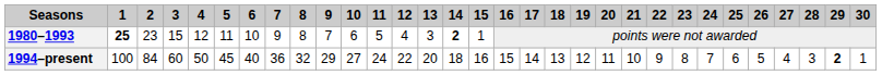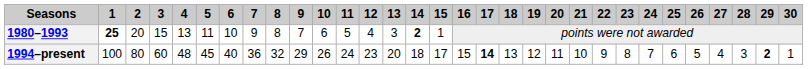 <table class="wikitable plainrowheaders" style="background:#fff; font-size:86%; line-height:16px; border:grey solid 1px; border-collapse:collapse;">
 <tr style="background:#ccc; text-align:center;">
 <th style="background:#ccc;">Seasons</th>
 <th style="background:#ccc;" width="25">1</th>
 <th style="background:#ccc;" width="20">2</th>
 <th style="background:#ccc;" width="20">3</th>
 <th style="background:#ccc;" width="20">4</th>
 <th style="background:#ccc;" width="20">5</th>
 <th style="background:#ccc;" width="20">6</th>
 <th style="background:#ccc;" width="20">7</th>
 <th style="background:#ccc;" width="20">8</th>
 <th style="background:#ccc;" width="20">9</th>
 <th style="background:#ccc;" width="20">10</th>
 <th style="background:#ccc;" width="20">11</th>
 <th style="background:#ccc;" width="20">12</th>
 <th style="background:#ccc;" width="20">13</th>
 <th style="background:#ccc;" width="20">14</th>
 <th style="background:#ccc;" width="20">15</th>
 <th style="background:#ccc;" width="20">16</th>
 <th style="background:#ccc;" width="20">17</th>
 <th style="background:#ccc;" width="20">18</th>
 <th style="background:#ccc;" width="20">19</th>
 <th style="background:#ccc;" width="20">20</th>
 <th style="background:#ccc;" width="20">21</th>
 <th style="background:#ccc;" width="20">22</th>
 <th style="background:#ccc;" width="20">23</th>
 <th style="background:#ccc;" width="20">24</th>
 <th style="background:#ccc;" width="20">25</th>
 <th style="background:#ccc;" width="20">26</th>
 <th style="background:#ccc;" width="20">27</th>
 <th style="background:#ccc;" width="20">28</th>
 <th style="background:#ccc;" width="20">29</th>
 <th style="background:#ccc;" width="20">30</th>
 </tr>
 <tr style="text-align: center;">
 <th width=100 style="text-align:left"><a href='#'>1980</a>–<a href='#'>1993</a></th>
 <td><strong>25</strong></td>
-<td>23</td>
+<td>20</td>
 <td>15</td>
-<td>12</td>
+<td>13</td>
 <td>11</td>
 <td>10</td>
 <td>9</td>
 <td>8</td>
 <td>7</td>
 <td>6</td>
 <td>5</td>
 <td>4</td>
 <td>3</td>
 <td><strong>2</strong></td>
 <td>1</td>
 <td colspan="15" style="background:#efefef;"><em>points were not awarded</em></td>
 </tr>
 <tr style="text-align: center;">
 <th width=100 style="text-align:left"><a href='#'>1994</a>–present</th>
 <td>100</td>
-<td>84</td>
+<td>80</td>
 <td>60</td>
-<td>50</td>
+<td>48</td>
 <td>45</td>
 <td>40</td>
 <td>36</td>
 <td>32</td>
 <td>29</td>
-<td>27</td>
+<td>26</td>
 <td>24</td>
-<td>22</td>
+<td>23</td>
 <td>20</td>
 <td>18</td>
-<td>16</td>
+<td>17</td>
 <td>15</td>
-<td>14</td>
+<td><strong>14</strong></td>
 <td>13</td>
 <td>12</td>
 <td>11</td>
 <td>10</td>
 <td>9</td>
 <td>8</td>
 <td>7</td>
 <td>6</td>
 <td>5</td>
 <td>4</td>
 <td>3</td>
 <td><strong>2</strong></td>
 <td>1</td>
 </tr>
 </table>
